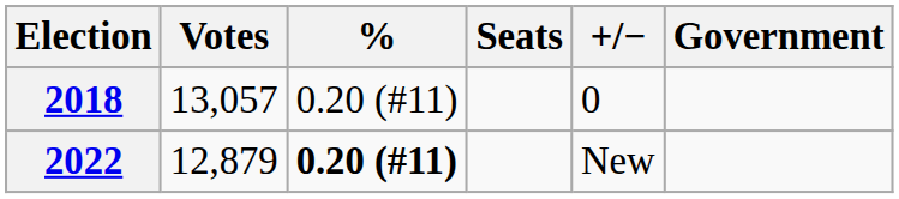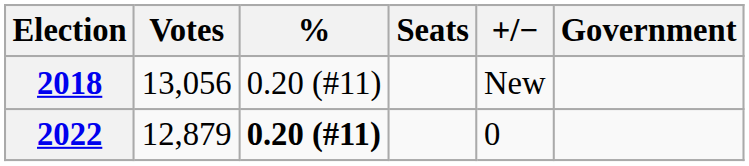 <table class=wikitable>
 <tr>
 <th>Election</th>
 <th>Votes</th>
 <th>%</th>
 <th>Seats</th>
 <th>+/−</th>
 <th>Government</th>
 </tr>
 <tr>
 <th><a href='#'>2018</a></th>
-<td>13,057</td>
+<td>13,056</td>
 <td>0.20 (#11)</td>
 <td></td>
-<td> 0</td>
+<td>New</td>
 <td></td>
 </tr>
 <tr>
 <th><a href='#'>2022</a></th>
 <td>12,879</td>
 <td><strong>0.20 (#11)</strong></td>
 <td></td>
-<td>New</td>
+<td> 0</td>
 <td></td>
 </tr>
 </table>
